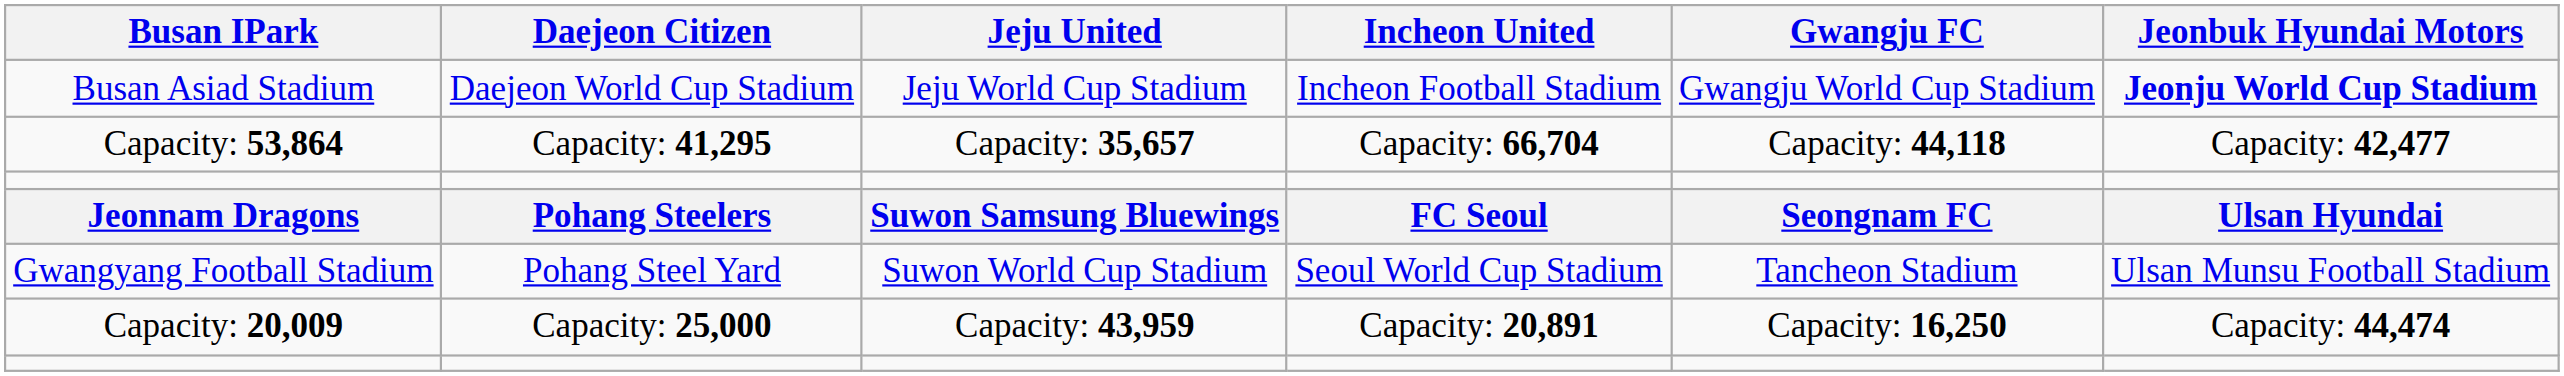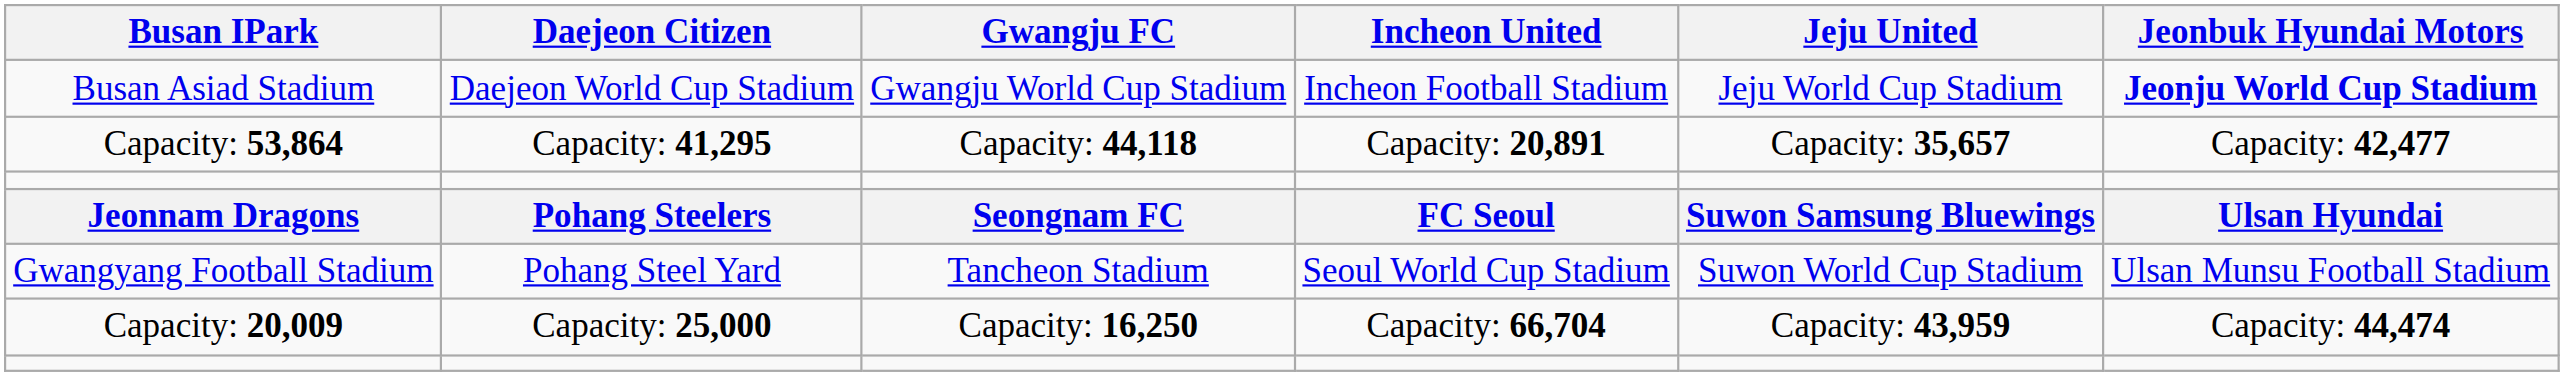 <table class="wikitable" style="text-align:center">
 <tr>
 <th><a href='#'>Busan IPark</a></th>
 <th><a href='#'>Daejeon Citizen</a></th>
+<th><a href='#'>Gwangju FC</a></th>
+<th><a href='#'>Incheon United</a></th>
 <th><a href='#'>Jeju United</a></th>
-<th><a href='#'>Incheon United</a></th>
-<th><a href='#'>Gwangju FC</a></th>
 <th><a href='#'>Jeonbuk Hyundai Motors</a></th>
 </tr>
 <tr>
 <td><a href='#'>Busan Asiad Stadium</a></td>
 <td><a href='#'>Daejeon World Cup Stadium</a></td>
+<td><a href='#'>Gwangju World Cup Stadium</a></td>
+<td><a href='#'>Incheon Football Stadium</a></td>
 <td><a href='#'>Jeju World Cup Stadium</a></td>
-<td><a href='#'>Incheon Football Stadium</a></td>
-<td><a href='#'>Gwangju World Cup Stadium</a></td>
 <td><strong><a href='#'>Jeonju World Cup Stadium</a></strong></td>
 </tr>
 <tr>
 <td>Capacity: <strong>53,864</strong></td>
 <td>Capacity: <strong>41,295</strong></td>
+<td>Capacity: <strong>44,118</strong></td>
+<td>Capacity: <strong>20,891</strong></td>
 <td>Capacity: <strong>35,657</strong></td>
-<td>Capacity: <strong>66,704</strong></td>
-<td>Capacity: <strong>44,118</strong></td>
 <td>Capacity: <strong>42,477</strong></td>
 </tr>
 <tr>
 <td></td>
 <td></td>
 <td></td>
 <td></td>
 <td></td>
 <td></td>
 </tr>
 <tr>
 <th><a href='#'>Jeonnam Dragons</a></th>
 <th><a href='#'>Pohang Steelers</a></th>
+<th><a href='#'>Seongnam FC</a></th>
+<th><a href='#'>FC Seoul</a></th>
 <th><a href='#'>Suwon Samsung Bluewings</a></th>
-<th><a href='#'>FC Seoul</a></th>
-<th><a href='#'>Seongnam FC</a></th>
 <th><a href='#'>Ulsan Hyundai</a></th>
 </tr>
 <tr>
 <td><a href='#'>Gwangyang Football Stadium</a></td>
 <td><a href='#'>Pohang Steel Yard</a></td>
+<td><a href='#'>Tancheon Stadium</a></td>
+<td><a href='#'>Seoul World Cup Stadium</a></td>
 <td><a href='#'>Suwon World Cup Stadium</a></td>
-<td><a href='#'>Seoul World Cup Stadium</a></td>
-<td><a href='#'>Tancheon Stadium</a></td>
 <td><a href='#'>Ulsan Munsu Football Stadium</a></td>
 </tr>
 <tr>
 <td>Capacity: <strong>20,009</strong></td>
 <td>Capacity: <strong>25,000</strong></td>
+<td>Capacity: <strong>16,250</strong></td>
+<td>Capacity: <strong>66,704</strong></td>
 <td>Capacity: <strong>43,959</strong></td>
-<td>Capacity: <strong>20,891</strong></td>
-<td>Capacity: <strong>16,250</strong></td>
 <td>Capacity: <strong>44,474</strong></td>
 </tr>
 <tr>
 <td></td>
 <td></td>
 <td></td>
 <td></td>
 <td></td>
 <td></td>
 </tr>
 </table>
